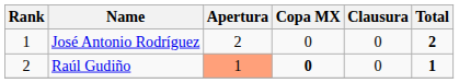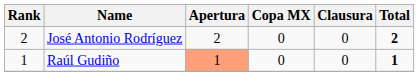 <table class="wikitable" style="text-align: center">
 <tr>
 <th>Rank</th>
 <th>Name</th>
 <th>Apertura</th>
 <th>Copa MX</th>
 <th>Clausura</th>
 <th>Total</th>
 </tr>
 <tr>
-<td>1</td>
+<td>2</td>
 <td align=left> <a href='#'>José Antonio Rodríguez</a></td>
 <td>2</td>
 <td>0</td>
 <td>0</td>
 <td><strong>2</strong></td>
 </tr>
 <tr>
-<td>2</td>
+<td>1</td>
 <td align=left> <a href='#'>Raúl Gudiño</a></td>
 <td style="background: lightsalmon;">1</td>
-<td><strong>0</strong></td>
+<td>0</td>
 <td>0</td>
 <td><strong>1</strong></td>
 </tr>
 <tr>
 </tr>
 </table>
